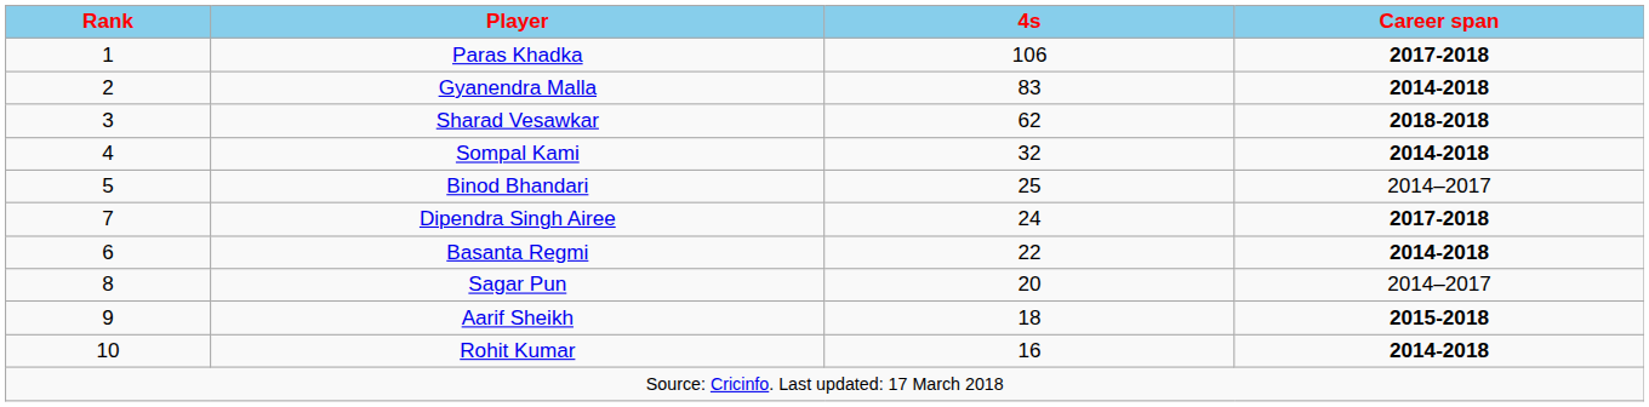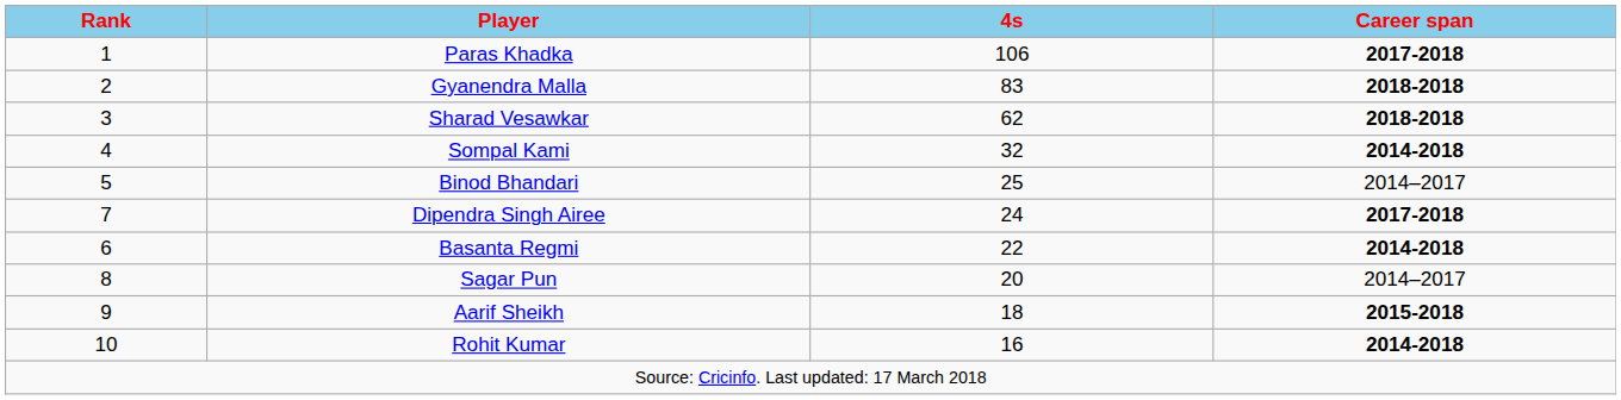 <table style="width:100%; text-align:center;" class="wikitable">
 <tr style="background:#9cf;">
 <th style="background:SkyBlue; color:Red; width:5%;" scope="col">Rank</th>
 <th style="background:SkyBlue; color:Red; width:15%;" scope="col">Player</th>
 <th style="background:SkyBlue; color:Red; width:10%;" scope="col">4s</th>
 <th style="background:SkyBlue; color:Red; width:10%;" scope="col">Career span</th>
 </tr>
 <tr>
 <td>1</td>
 <td><a href='#'>Paras Khadka</a></td>
 <td>106</td>
 <td><strong>2017-2018</strong></td>
 </tr>
 <tr>
 <td>2</td>
 <td><a href='#'>Gyanendra Malla</a></td>
 <td>83</td>
-<td><strong>2014-2018</strong></td>
+<td><strong>2018-2018</strong></td>
 </tr>
 <tr>
 <td>3</td>
 <td><a href='#'>Sharad Vesawkar</a></td>
 <td>62</td>
 <td><strong>2018-2018</strong></td>
 </tr>
 <tr>
 <td>4</td>
 <td><a href='#'>Sompal Kami</a></td>
 <td>32</td>
 <td><strong>2014-2018</strong></td>
 </tr>
 <tr>
 <td>5</td>
 <td><a href='#'>Binod Bhandari</a></td>
 <td>25</td>
 <td>2014–2017</td>
 </tr>
 <tr>
 <td>7</td>
 <td><a href='#'>Dipendra Singh Airee</a></td>
 <td>24</td>
 <td><strong>2017-2018</strong></td>
 </tr>
 <tr>
 <td>6</td>
 <td><a href='#'>Basanta Regmi</a></td>
 <td>22</td>
 <td><strong>2014-2018</strong></td>
 </tr>
 <tr>
 <td>8</td>
 <td><a href='#'>Sagar Pun</a></td>
 <td>20</td>
 <td>2014–2017</td>
 </tr>
 <tr>
 <td>9</td>
 <td><a href='#'>Aarif Sheikh</a></td>
 <td>18</td>
 <td><strong>2015-2018</strong></td>
 </tr>
 <tr>
 <td>10</td>
 <td><a href='#'>Rohit Kumar</a></td>
 <td>16</td>
 <td><strong>2014-2018</strong></td>
 </tr>
 <tr>
 <td colspan="4"><small>Source: <a href='#'>Cricinfo</a>. Last updated: 17 March 2018</small></td>
 </tr>
 </table>
